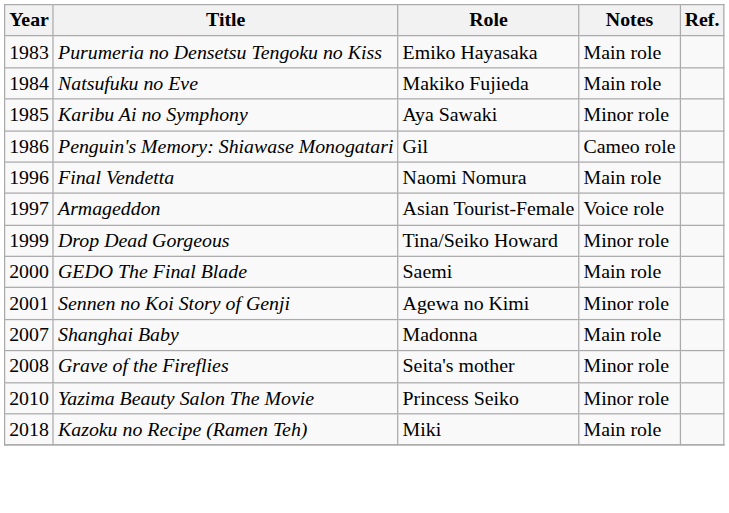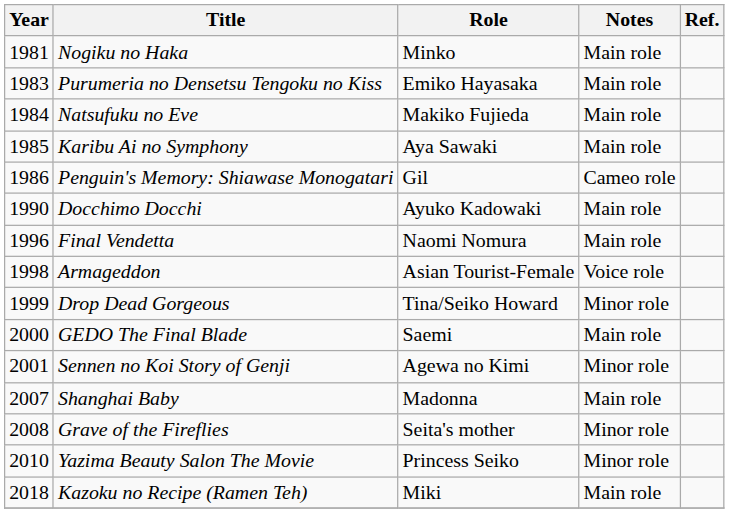 <table class=wikitable>
 <tr>
 <th>Year</th>
 <th>Title</th>
 <th>Role</th>
 <th>Notes</th>
 <th>Ref.</th>
+</tr>
+<tr>
+<td>1981</td>
+<td><em>Nogiku no Haka</em></td>
+<td>Minko</td>
+<td>Main role</td>
+<td></td>
 </tr>
 <tr>
 <td>1983</td>
 <td><em>Purumeria no Densetsu Tengoku no Kiss</em></td>
 <td>Emiko Hayasaka</td>
 <td>Main role</td>
 <td></td>
 </tr>
 <tr>
 <td>1984</td>
 <td><em>Natsufuku no Eve</em></td>
 <td>Makiko Fujieda</td>
 <td>Main role</td>
 <td></td>
 </tr>
 <tr>
 <td>1985</td>
 <td><em>Karibu Ai no Symphony</em></td>
 <td>Aya Sawaki</td>
-<td>Minor role</td>
+<td>Main role</td>
 <td></td>
 </tr>
 <tr>
 <td>1986</td>
 <td><em>Penguin's Memory: Shiawase Monogatari</em></td>
 <td>Gil</td>
 <td>Cameo role</td>
 <td></td>
 </tr>
 <tr>
+<td>1990</td>
+<td><em>Docchimo Docchi</em></td>
+<td>Ayuko Kadowaki</td>
+<td>Main role</td>
+<td></td>
+</tr>
+<tr>
 <td>1996</td>
 <td><em>Final Vendetta</em></td>
 <td>Naomi Nomura</td>
 <td>Main role</td>
 <td></td>
 </tr>
 <tr>
-<td>1997</td>
+<td>1998</td>
 <td><em>Armageddon</em></td>
 <td>Asian Tourist-Female</td>
 <td>Voice role</td>
 <td></td>
 </tr>
 <tr>
 <td>1999</td>
 <td><em>Drop Dead Gorgeous </em></td>
 <td>Tina/Seiko Howard</td>
 <td>Minor role</td>
 <td></td>
 </tr>
 <tr>
 <td>2000</td>
 <td><em>GEDO The Final Blade</em></td>
 <td>Saemi</td>
 <td>Main role</td>
 <td></td>
 </tr>
 <tr>
 <td>2001</td>
 <td><em>Sennen no Koi Story of Genji</em></td>
 <td>Agewa no Kimi</td>
 <td>Minor role</td>
 <td></td>
 </tr>
 <tr>
 <td>2007</td>
 <td><em>Shanghai Baby</em></td>
 <td>Madonna</td>
 <td>Main role</td>
 <td></td>
 </tr>
 <tr>
 <td>2008</td>
 <td><em>Grave of the Fireflies</em></td>
 <td>Seita's mother</td>
 <td>Minor role</td>
 <td></td>
 </tr>
 <tr>
 <td>2010</td>
 <td><em>Yazima Beauty Salon The Movie</em></td>
 <td>Princess Seiko</td>
 <td>Minor role</td>
 <td></td>
 </tr>
 <tr>
 <td>2018</td>
 <td><em>Kazoku no Recipe (Ramen Teh)</em></td>
 <td>Miki</td>
 <td>Main role</td>
 <td></td>
 </tr>
 <tr>
 </tr>
 </table>
